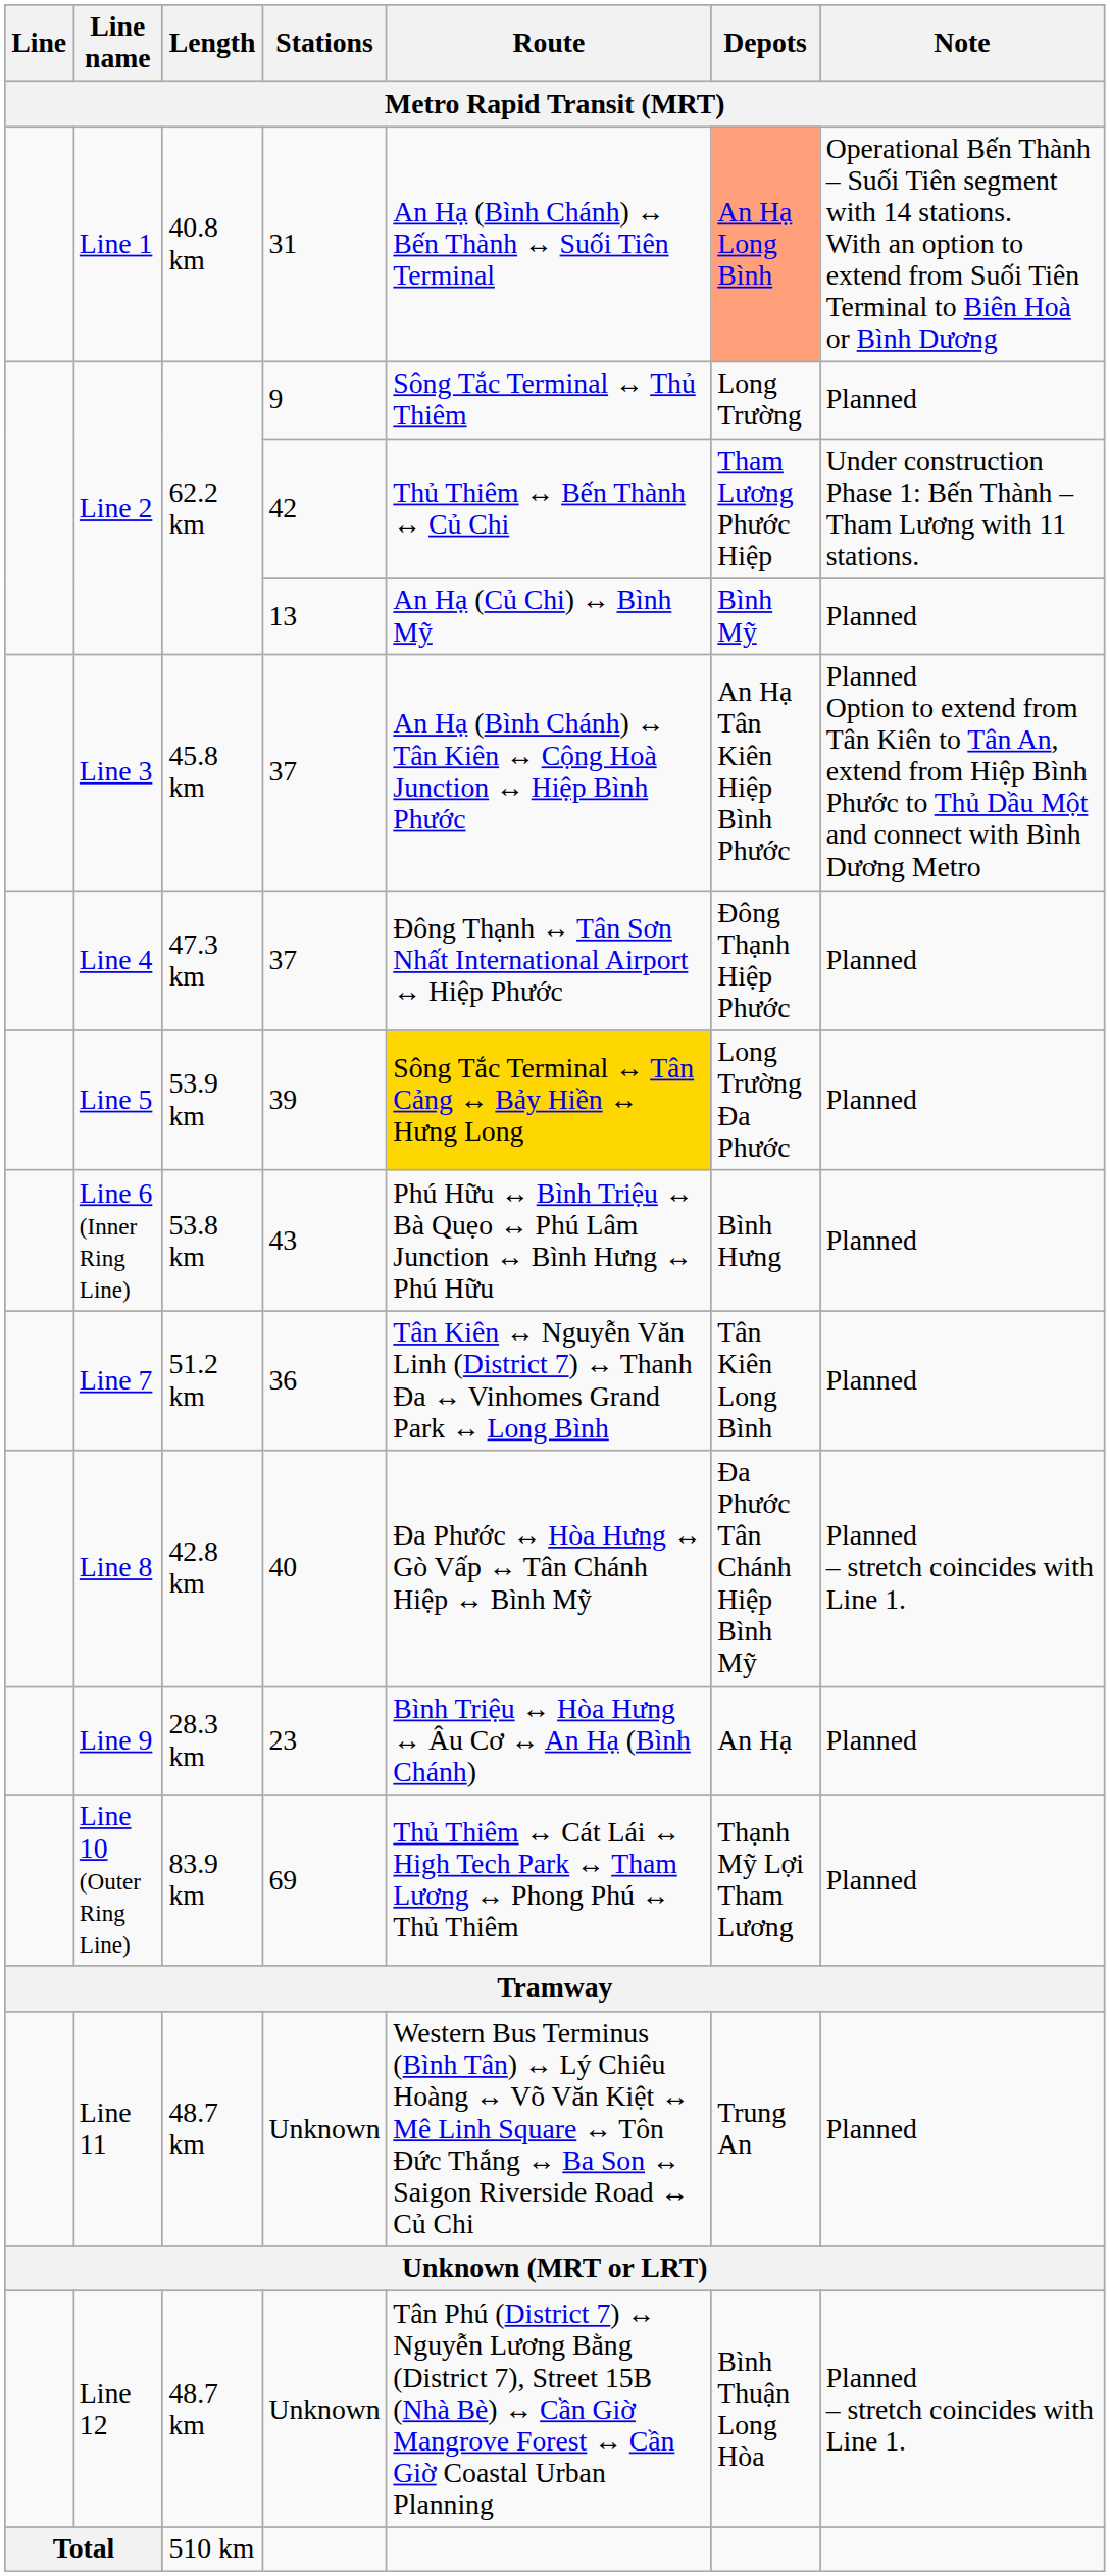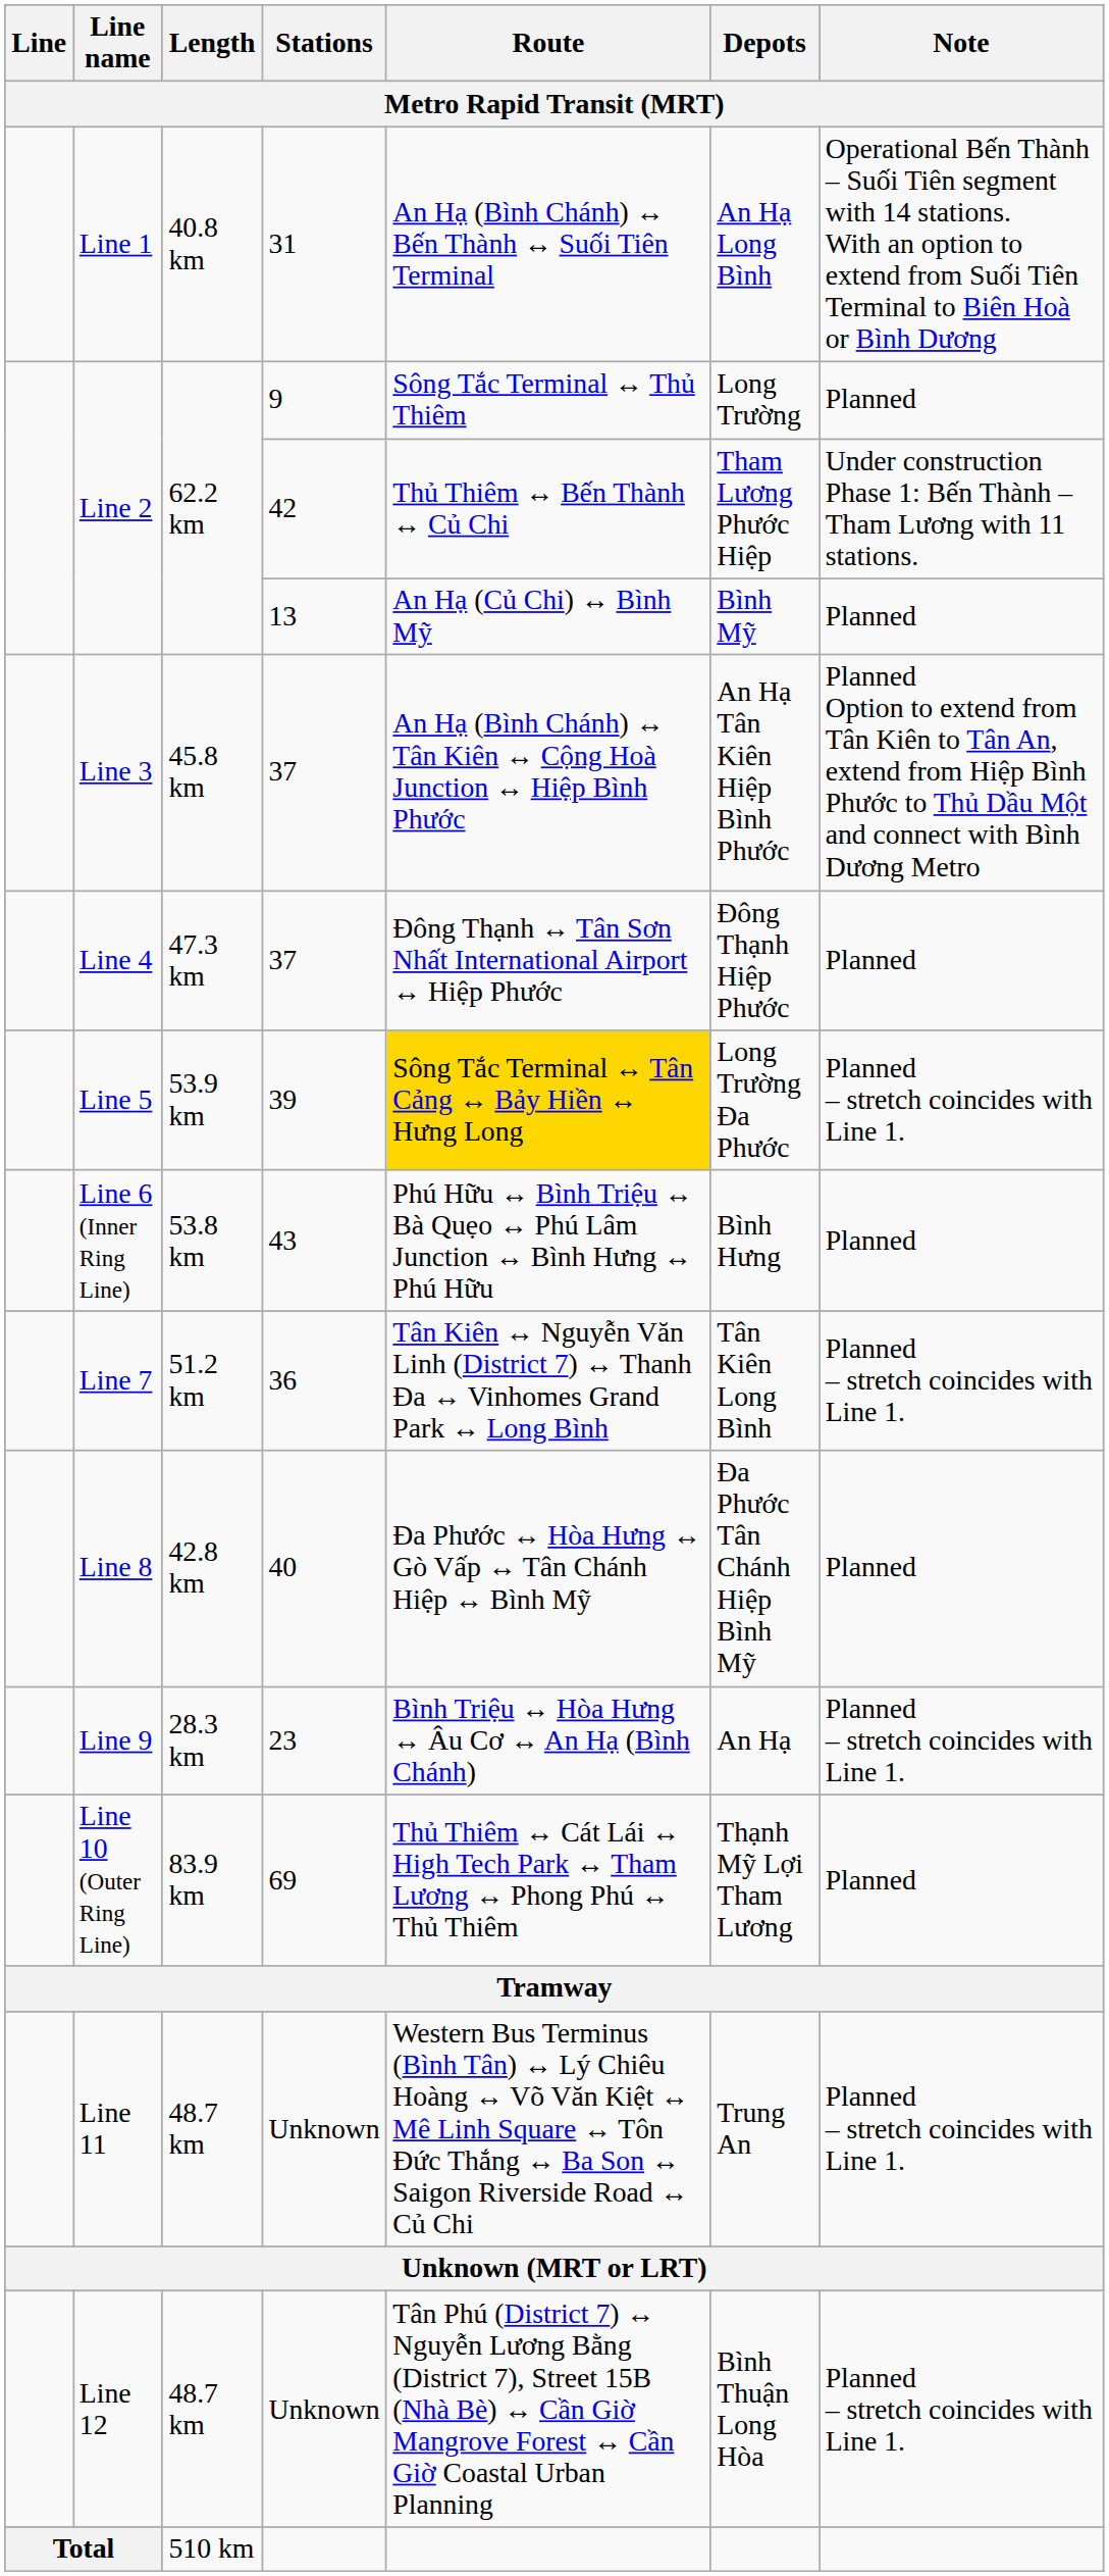 <table class="wikitable sortable" style="margin: 0 auto; text-align:left;">
 <tr>
 <th>Line</th>
 <th>Line name</th>
 <th>Length</th>
 <th>Stations</th>
 <th>Route</th>
 <th>Depots</th>
 <th>Note</th>
 </tr>
 <tr>
 <th colspan="7">Metro Rapid Transit (MRT)</th>
 </tr>
 <tr>
 <td style="text-align:center;"></td>
 <td><a href='#'>Line 1</a></td>
 <td>40.8 km</td>
 <td>31</td>
 <td><a href='#'>An Hạ</a> (<a href='#'>Bình Chánh</a>) ↔ <a href='#'>Bến Thành</a> ↔ <a href='#'>Suối Tiên Terminal</a></td>
-<td style="background: lightsalmon;"><a href='#'>An Hạ</a><br><a href='#'>Long Bình</a></td>
+<td><a href='#'>An Hạ</a><br><a href='#'>Long Bình</a></td>
 <td>Operational Bến Thành – Suối Tiên segment with 14 stations.<br>With an option to extend from Suối Tiên Terminal to <a href='#'>Biên Hoà</a> or <a href='#'>Bình Dương</a></td>
 </tr>
 <tr>
 <td rowspan="3" style="text-align:center;"></td>
 <td rowspan="3"><a href='#'>Line 2</a></td>
 <td rowspan="3">62.2 km</td>
 <td>9</td>
 <td><a href='#'>Sông Tắc Terminal</a> ↔ <a href='#'>Thủ Thiêm</a></td>
 <td>Long Trường</td>
 <td>Planned</td>
 </tr>
 <tr>
 <td>42</td>
 <td><a href='#'>Thủ Thiêm</a> ↔ <a href='#'>Bến Thành</a> ↔ <a href='#'>Củ Chi</a></td>
 <td><a href='#'>Tham Lương</a><br>Phước Hiệp</td>
 <td>Under construction<br>Phase 1: Bến Thành – Tham Lương with 11 stations. </td>
 </tr>
 <tr>
 <td>13</td>
 <td><a href='#'>An Hạ</a> (<a href='#'>Củ Chi</a>) ↔ <a href='#'>Bình Mỹ</a></td>
 <td><a href='#'>Bình Mỹ</a></td>
 <td>Planned</td>
 </tr>
 <tr>
 <td style="text-align:center;"></td>
 <td><a href='#'>Line 3</a></td>
 <td>45.8 km</td>
 <td>37</td>
 <td><a href='#'>An Hạ</a> (<a href='#'>Bình Chánh</a>) ↔ <a href='#'>Tân Kiên</a> ↔ <a href='#'>Cộng Hoà Junction</a> ↔ <a href='#'>Hiệp Bình Phước</a></td>
 <td>An Hạ<br>Tân Kiên<br>Hiệp Bình Phước</td>
 <td>Planned<br>Option to extend from Tân Kiên to <a href='#'>Tân An</a>, extend from Hiệp Bình Phước to <a href='#'>Thủ Dầu Một</a> and connect with Bình Dương Metro</td>
 </tr>
 <tr>
 <td style="text-align:center;"></td>
 <td><a href='#'>Line 4</a></td>
 <td>47.3 km</td>
 <td>37</td>
 <td>Đông Thạnh ↔ <a href='#'>Tân Sơn Nhất International Airport</a> ↔ Hiệp Phước</td>
 <td>Đông Thạnh<br>Hiệp Phước</td>
 <td>Planned</td>
 </tr>
 <tr>
 <td style="text-align:center;"></td>
 <td><a href='#'>Line 5</a></td>
 <td>53.9 km</td>
 <td>39</td>
 <td style="background: gold;">Sông Tắc Terminal ↔ <a href='#'>Tân Cảng</a> ↔ <a href='#'>Bảy Hiền</a> ↔ Hưng Long</td>
 <td>Long Trường<br>Đa Phước</td>
-<td>Planned</td>
+<td>Planned<br> –  stretch coincides with Line 1.</td>
 </tr>
 <tr>
 <td style="text-align:center;"></td>
 <td><a href='#'>Line 6</a><br><small>(Inner Ring Line)</small></td>
 <td>53.8 km</td>
 <td>43</td>
 <td>Phú Hữu ↔ <a href='#'>Bình Triệu</a> ↔ Bà Quẹo ↔ Phú Lâm Junction ↔ Bình Hưng ↔ Phú Hữu</td>
 <td>Bình Hưng</td>
 <td>Planned</td>
 </tr>
 <tr>
 <td style="text-align:center;"></td>
 <td><a href='#'>Line 7</a></td>
 <td>51.2 km</td>
 <td>36</td>
 <td><a href='#'>Tân Kiên</a> ↔ Nguyễn Văn Linh (<a href='#'>District 7</a>) ↔ Thanh Đa ↔ Vinhomes Grand Park ↔ <a href='#'>Long Bình</a></td>
 <td>Tân Kiên<br>Long Bình</td>
-<td>Planned</td>
+<td>Planned<br> –  stretch coincides with Line 1.</td>
 </tr>
 <tr>
 <td style="text-align:center;"></td>
 <td><a href='#'>Line 8</a></td>
 <td>42.8 km</td>
 <td>40</td>
 <td>Đa Phước ↔ <a href='#'>Hòa Hưng</a> ↔ Gò Vấp ↔ Tân Chánh Hiệp ↔ Bình Mỹ</td>
 <td>Đa Phước<br>Tân Chánh Hiệp<br>Bình Mỹ</td>
-<td>Planned<br> –  stretch coincides with Line 1.</td>
+<td>Planned</td>
 </tr>
 <tr>
 <td style="text-align:center;"></td>
 <td><a href='#'>Line 9</a></td>
 <td>28.3 km</td>
 <td>23</td>
 <td><a href='#'>Bình Triệu</a> ↔ <a href='#'>Hòa Hưng</a> ↔ Âu Cơ ↔ <a href='#'>An Hạ</a> (<a href='#'>Bình Chánh</a>)</td>
 <td>An Hạ</td>
-<td>Planned</td>
+<td>Planned<br> –  stretch coincides with Line 1.</td>
 </tr>
 <tr>
 <td style="text-align:center;"></td>
 <td><a href='#'>Line 10</a><br><small>(Outer Ring Line)</small></td>
 <td>83.9 km</td>
 <td>69</td>
 <td><a href='#'>Thủ Thiêm</a> ↔ Cát Lái ↔ <a href='#'>High Tech Park</a> ↔ <a href='#'>Tham Lương</a> ↔ Phong Phú ↔ Thủ Thiêm</td>
 <td>Thạnh Mỹ Lợi<br> Tham Lương</td>
 <td>Planned</td>
 </tr>
 <tr>
 <th colspan="7">Tramway</th>
 </tr>
 <tr>
 <td></td>
 <td>Line 11<br></td>
 <td>48.7 km</td>
 <td>Unknown</td>
 <td>Western Bus Terminus (<a href='#'>Bình Tân</a>) ↔ Lý Chiêu Hoàng ↔ Võ Văn Kiệt ↔ <a href='#'>Mê Linh Square</a> ↔ Tôn Đức Thắng ↔ <a href='#'>Ba Son</a> ↔ Saigon Riverside Road ↔ Củ Chi</td>
 <td>Trung An</td>
-<td>Planned</td>
+<td>Planned<br> –  stretch coincides with Line 1.</td>
 </tr>
 <tr>
 <th colspan="7">Unknown (MRT or LRT)</th>
 </tr>
 <tr>
 <td></td>
 <td>Line 12<br></td>
 <td>48.7 km</td>
 <td>Unknown</td>
 <td>Tân Phú (<a href='#'>District 7</a>) ↔ Nguyễn Lương Bằng (District 7), Street 15B (<a href='#'>Nhà Bè</a>) ↔ <a href='#'>Cần Giờ Mangrove Forest</a> ↔ <a href='#'>Cần Giờ</a> Coastal Urban Planning</td>
 <td>Bình Thuận<br>Long Hòa</td>
 <td>Planned<br> –  stretch coincides with Line 1.</td>
 </tr>
 <tr>
 <th colspan="2" style="text-align:center;">Total</th>
 <td>510 km</td>
 <td></td>
 <td></td>
 <td></td>
 </tr>
 </table>
